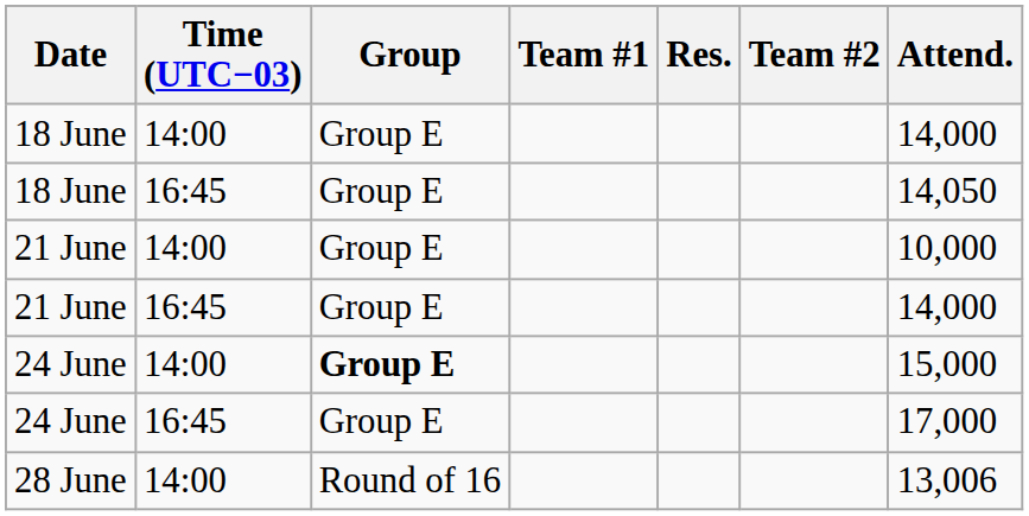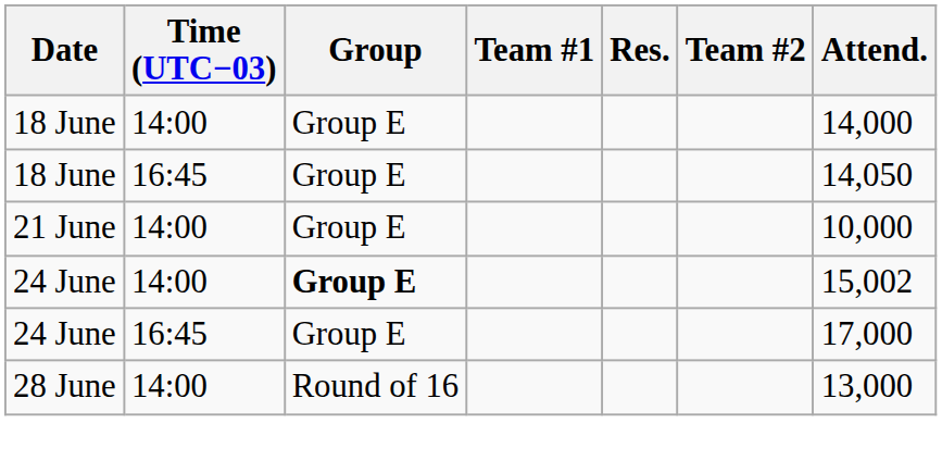 <table class="wikitable"  style="text-align:left; width:;">
 <tr>
 <th>Date</th>
 <th>Time <br>(<a href='#'>UTC−03</a>)</th>
 <th>Group</th>
 <th>Team #1</th>
 <th>Res.</th>
 <th>Team #2</th>
 <th>Attend.</th>
 </tr>
 <tr>
 <td>18 June</td>
 <td>14:00</td>
 <td>Group E</td>
 <td></td>
 <td></td>
 <td></td>
 <td>14,000</td>
 </tr>
 <tr>
 <td>18 June</td>
 <td>16:45</td>
 <td>Group E</td>
 <td></td>
 <td></td>
 <td></td>
 <td>14,050</td>
 </tr>
 <tr>
 <td>21 June</td>
 <td>14:00</td>
 <td>Group E</td>
 <td></td>
 <td></td>
 <td></td>
 <td>10,000</td>
 </tr>
 <tr>
-<td>21 June</td>
-<td>16:45</td>
-<td>Group E</td>
-<td></td>
-<td></td>
-<td></td>
-<td>14,000</td>
-</tr>
-<tr>
 <td>24 June</td>
 <td>14:00</td>
 <td><strong>Group E</strong></td>
 <td></td>
 <td></td>
 <td></td>
-<td>15,000</td>
+<td>15,002</td>
 </tr>
 <tr>
 <td>24 June</td>
 <td>16:45</td>
 <td>Group E</td>
 <td></td>
 <td></td>
 <td></td>
 <td>17,000</td>
 </tr>
 <tr>
 <td>28 June</td>
 <td>14:00</td>
 <td>Round of 16</td>
 <td></td>
 <td></td>
 <td></td>
-<td>13,006</td>
+<td>13,000</td>
 </tr>
 </table>
